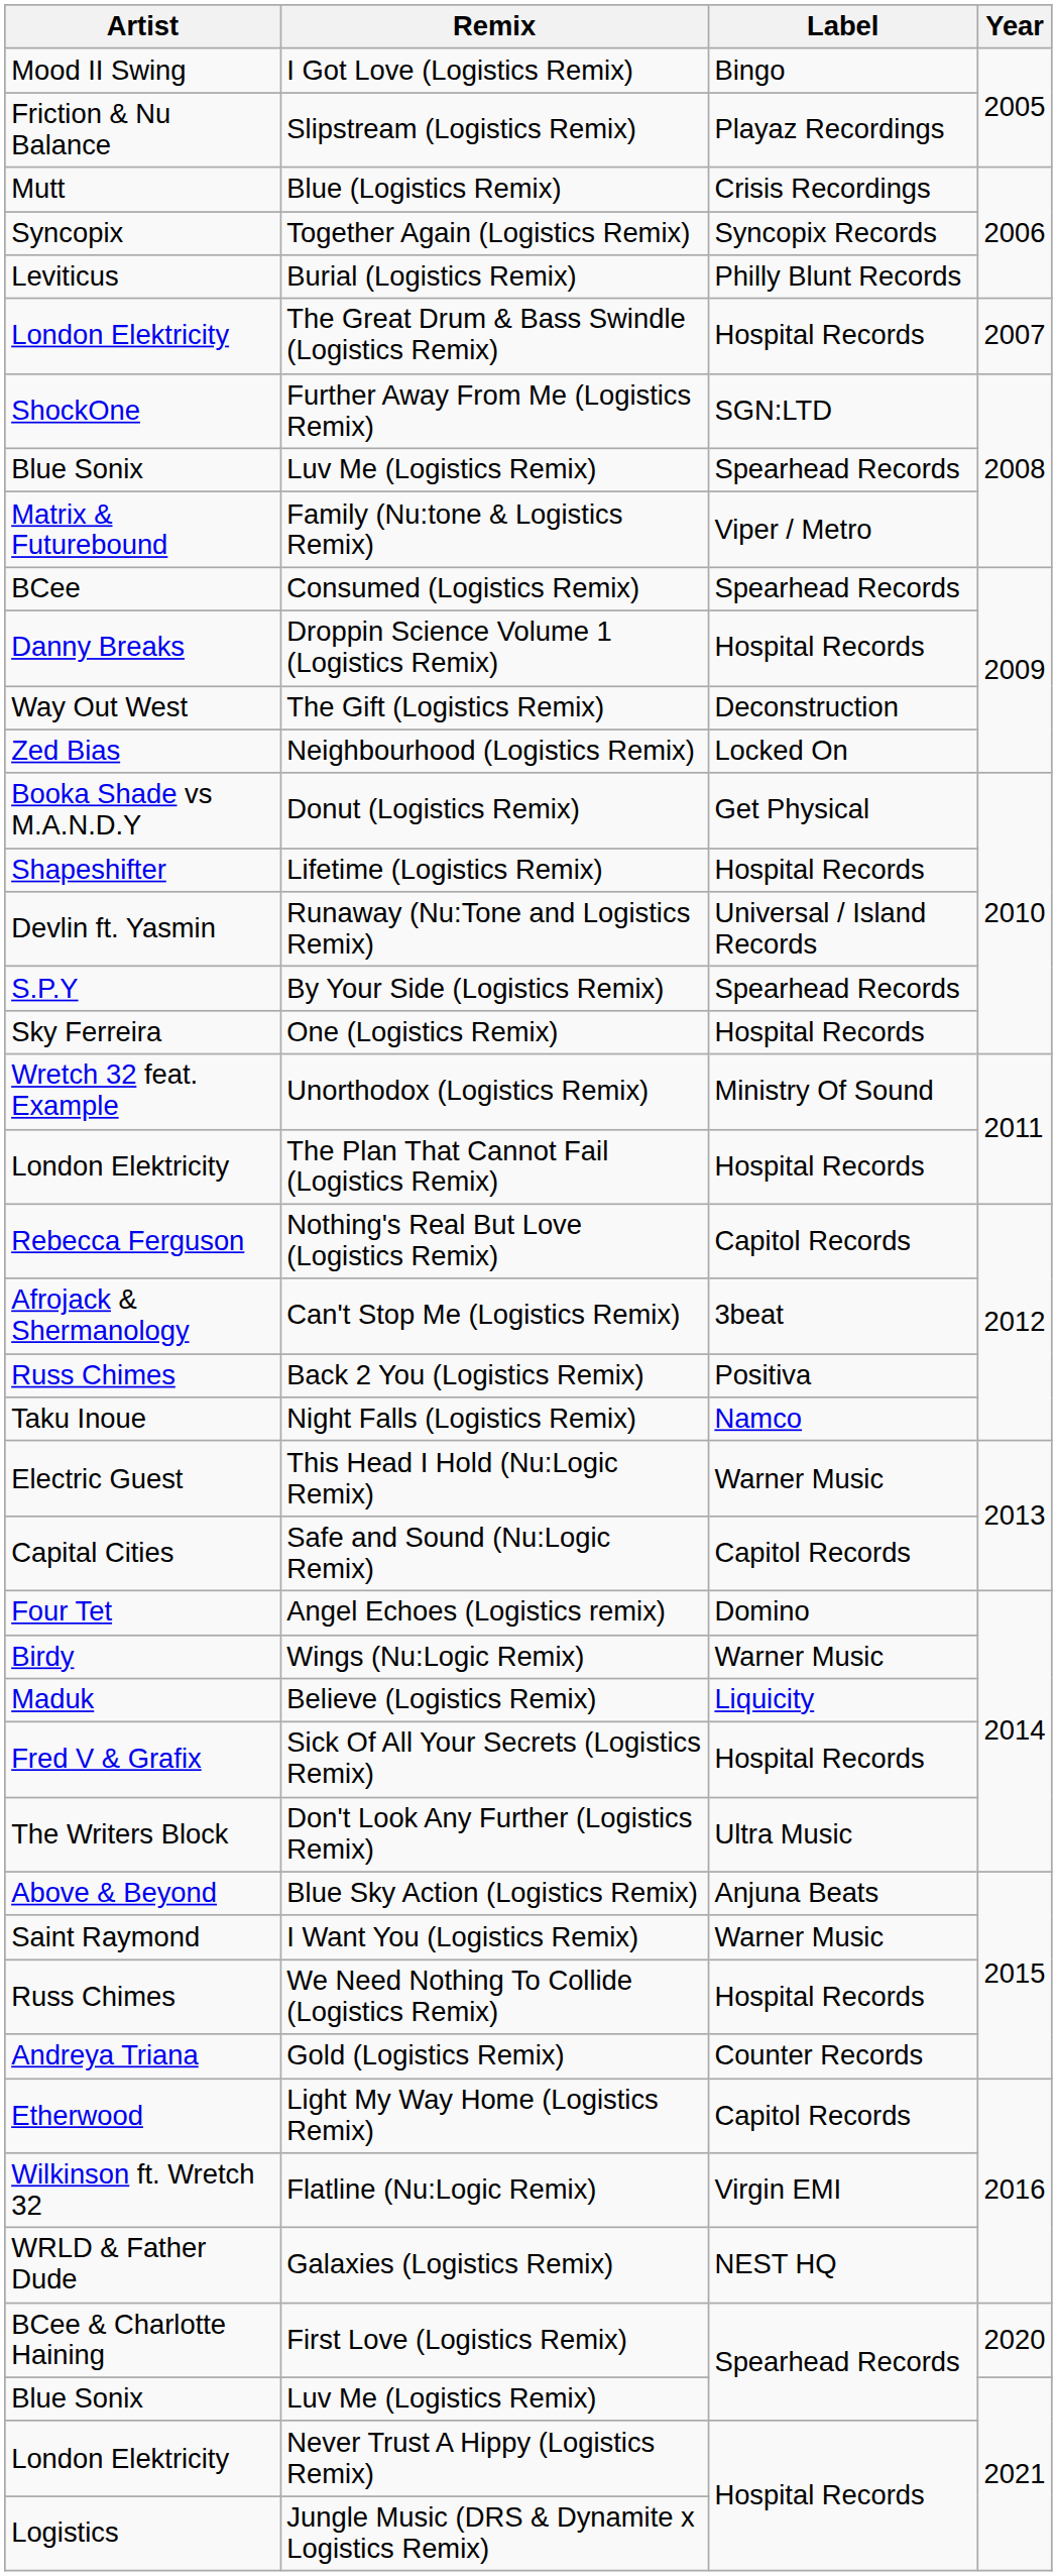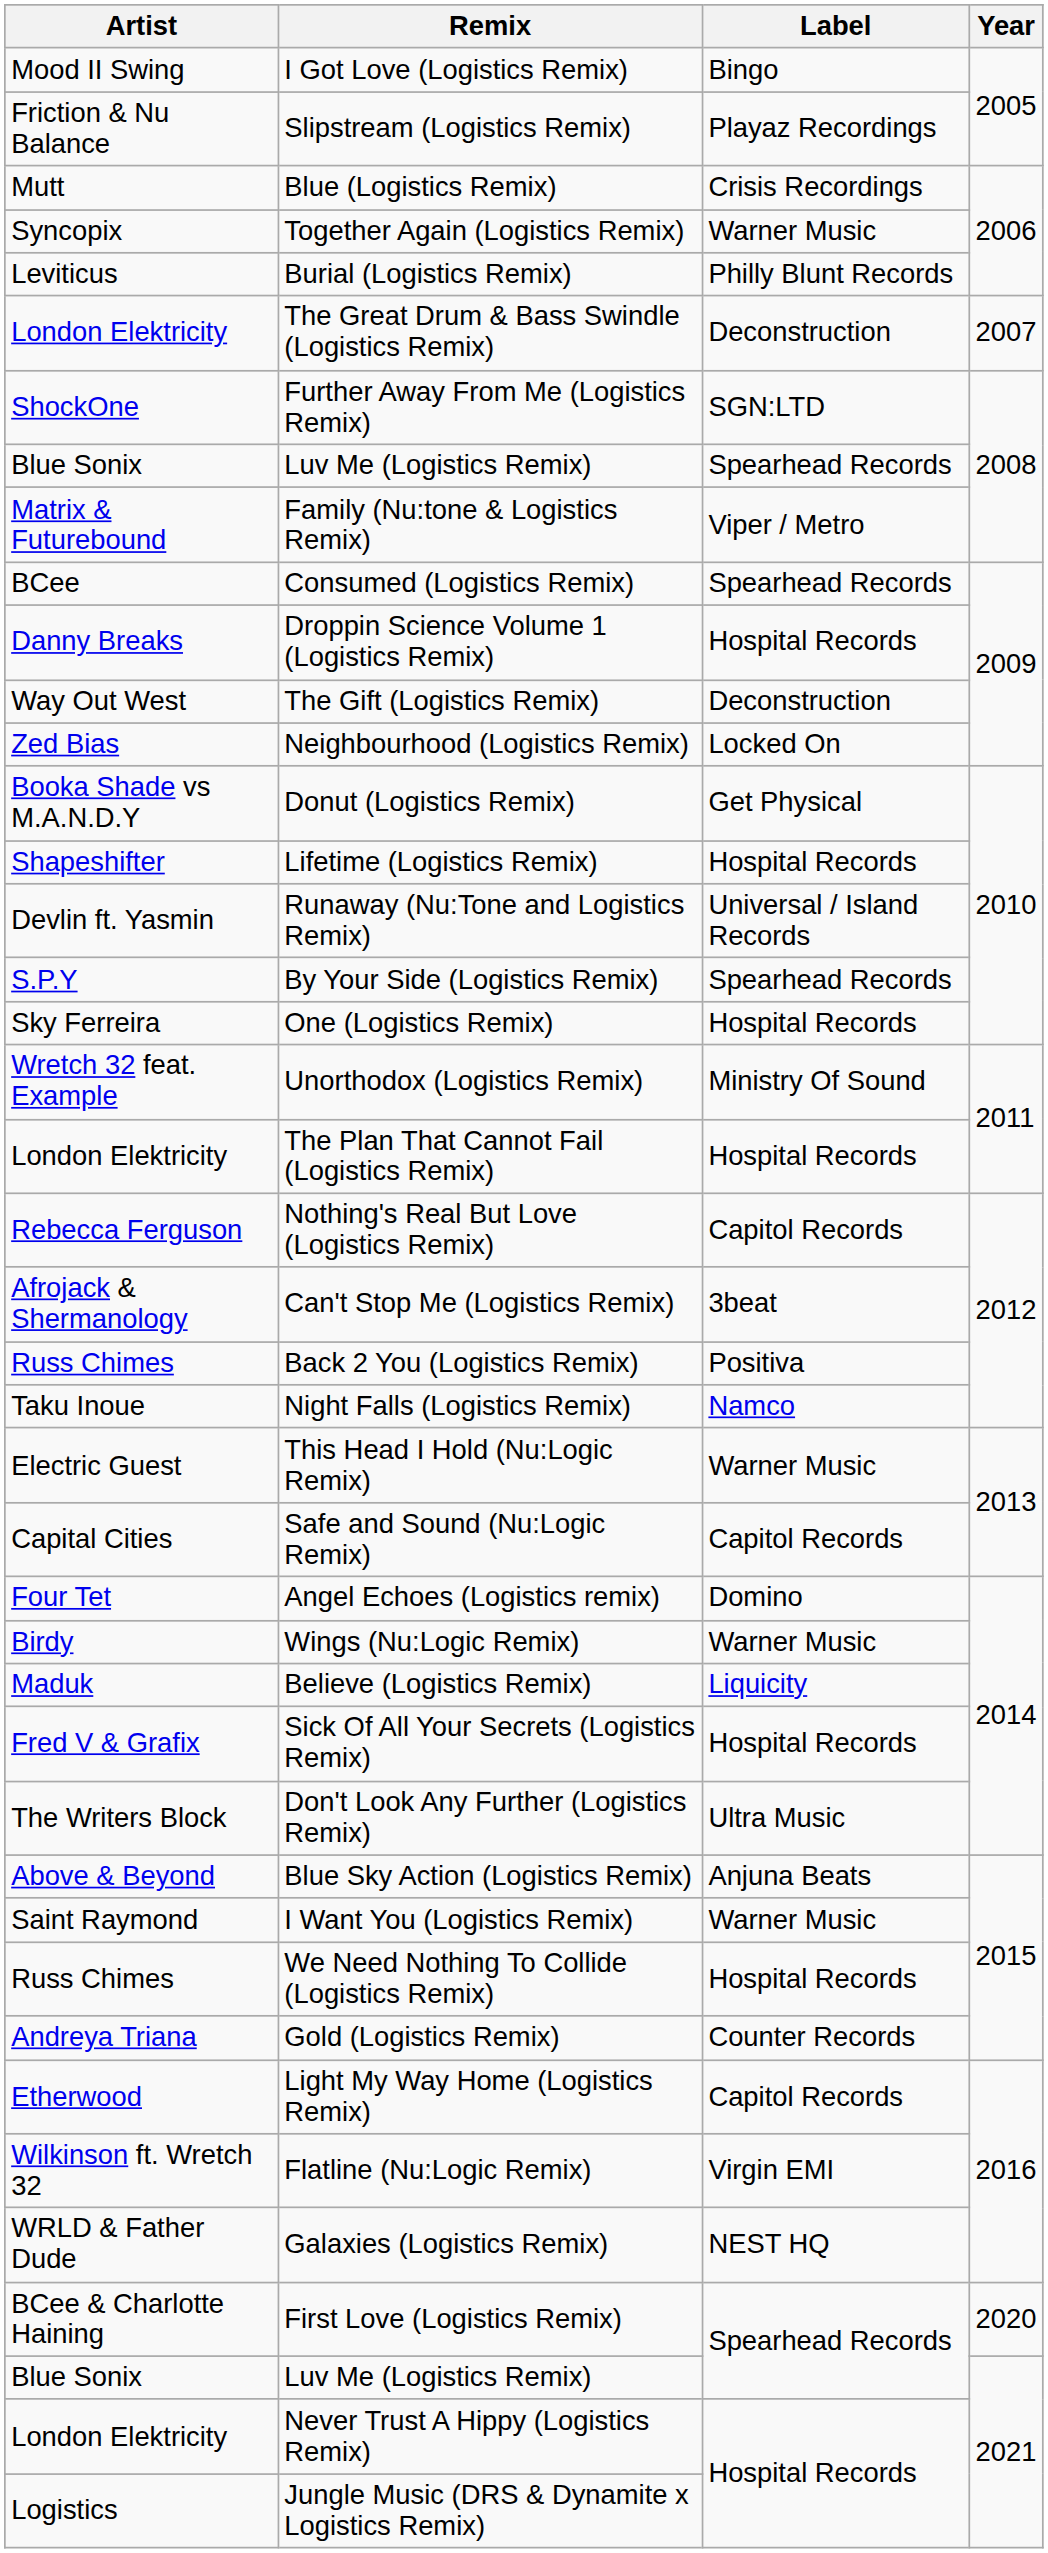 <table class="wikitable">
 <tr>
 <th>Artist</th>
 <th>Remix</th>
 <th>Label</th>
 <th>Year</th>
 </tr>
 <tr>
 <td>Mood II Swing</td>
 <td>I Got Love (Logistics Remix)</td>
 <td>Bingo</td>
 <td rowspan="2">2005</td>
 </tr>
 <tr>
 <td>Friction & Nu Balance</td>
 <td>Slipstream (Logistics Remix)</td>
 <td>Playaz Recordings</td>
 </tr>
 <tr>
 <td>Mutt</td>
 <td>Blue (Logistics Remix)</td>
 <td>Crisis Recordings</td>
 <td rowspan="3">2006</td>
 </tr>
 <tr>
 <td>Syncopix</td>
 <td>Together Again (Logistics Remix)</td>
-<td>Syncopix Records</td>
+<td>Warner Music</td>
 </tr>
 <tr>
 <td>Leviticus</td>
 <td>Burial (Logistics Remix)</td>
 <td>Philly Blunt Records</td>
 </tr>
 <tr>
 <td><a href='#'>London Elektricity</a></td>
 <td>The Great Drum & Bass Swindle (Logistics Remix)</td>
-<td>Hospital Records</td>
+<td>Deconstruction</td>
 <td>2007</td>
 </tr>
 <tr>
 <td><a href='#'>ShockOne</a></td>
 <td>Further Away From Me (Logistics Remix)</td>
 <td>SGN:LTD</td>
 <td rowspan="3">2008</td>
 </tr>
 <tr>
 <td>Blue Sonix</td>
 <td>Luv Me (Logistics Remix)</td>
 <td>Spearhead Records</td>
 </tr>
 <tr>
 <td><a href='#'>Matrix & Futurebound</a></td>
 <td>Family (Nu:tone & Logistics Remix)</td>
 <td>Viper / Metro</td>
 </tr>
 <tr>
 <td>BCee</td>
 <td>Consumed (Logistics Remix)</td>
 <td>Spearhead Records</td>
 <td rowspan="4">2009</td>
 </tr>
 <tr>
 <td><a href='#'>Danny Breaks</a></td>
 <td>Droppin Science Volume 1 (Logistics Remix)</td>
 <td>Hospital Records</td>
 </tr>
 <tr>
 <td>Way Out West</td>
 <td>The Gift (Logistics Remix)</td>
 <td>Deconstruction</td>
 </tr>
 <tr>
 <td><a href='#'>Zed Bias</a></td>
 <td>Neighbourhood (Logistics Remix)</td>
 <td>Locked On</td>
 </tr>
 <tr>
 <td><a href='#'>Booka Shade</a> vs M.A.N.D.Y</td>
 <td>Donut (Logistics Remix)</td>
 <td>Get Physical</td>
 <td rowspan="5">2010</td>
 </tr>
 <tr>
 <td><a href='#'>Shapeshifter</a></td>
 <td>Lifetime (Logistics Remix)</td>
 <td>Hospital Records</td>
 </tr>
 <tr>
 <td>Devlin ft. Yasmin</td>
 <td>Runaway (Nu:Tone and Logistics Remix)</td>
 <td>Universal / Island Records</td>
 </tr>
 <tr>
 <td><a href='#'>S.P.Y</a></td>
 <td>By Your Side (Logistics Remix)</td>
 <td>Spearhead Records</td>
 </tr>
 <tr>
 <td>Sky Ferreira</td>
 <td>One (Logistics Remix)</td>
 <td>Hospital Records</td>
 </tr>
 <tr>
 <td><a href='#'>Wretch 32</a> feat. <a href='#'>Example</a></td>
 <td>Unorthodox (Logistics Remix)</td>
 <td>Ministry Of Sound</td>
 <td rowspan="2">2011</td>
 </tr>
 <tr>
 <td>London Elektricity</td>
 <td>The Plan That Cannot Fail (Logistics Remix)</td>
 <td>Hospital Records</td>
 </tr>
 <tr>
 <td><a href='#'>Rebecca Ferguson</a></td>
 <td>Nothing's Real But Love (Logistics Remix)</td>
 <td>Capitol Records</td>
 <td rowspan="4">2012</td>
 </tr>
 <tr>
 <td><a href='#'>Afrojack</a> & <a href='#'>Shermanology</a></td>
 <td>Can't Stop Me (Logistics Remix)</td>
 <td>3beat</td>
 </tr>
 <tr>
 <td><a href='#'>Russ Chimes</a></td>
 <td>Back 2 You (Logistics Remix)</td>
 <td>Positiva</td>
 </tr>
 <tr>
 <td>Taku Inoue</td>
 <td>Night Falls (Logistics Remix)</td>
 <td><a href='#'>Namco</a></td>
 </tr>
 <tr>
 <td>Electric Guest</td>
 <td>This Head I Hold (Nu:Logic Remix)</td>
 <td>Warner Music</td>
 <td rowspan="2">2013</td>
 </tr>
 <tr>
 <td>Capital Cities</td>
 <td>Safe and Sound (Nu:Logic Remix)</td>
 <td>Capitol Records</td>
 </tr>
 <tr>
 <td><a href='#'>Four Tet</a></td>
 <td>Angel Echoes (Logistics remix)</td>
 <td>Domino</td>
 <td rowspan="5">2014</td>
 </tr>
 <tr>
 <td><a href='#'>Birdy</a></td>
 <td>Wings (Nu:Logic Remix)</td>
 <td>Warner Music</td>
 </tr>
 <tr>
 <td><a href='#'>Maduk</a></td>
 <td>Believe (Logistics Remix)</td>
 <td><a href='#'>Liquicity</a></td>
 </tr>
 <tr>
 <td><a href='#'>Fred V & Grafix</a></td>
 <td>Sick Of All Your Secrets (Logistics Remix)</td>
 <td>Hospital Records</td>
 </tr>
 <tr>
 <td>The Writers Block</td>
 <td>Don't Look Any Further (Logistics Remix)</td>
 <td>Ultra Music</td>
 </tr>
 <tr>
 <td><a href='#'>Above & Beyond</a></td>
 <td>Blue Sky Action (Logistics Remix)</td>
 <td>Anjuna Beats</td>
 <td rowspan="4">2015</td>
 </tr>
 <tr>
 <td>Saint Raymond</td>
 <td>I Want You (Logistics Remix)</td>
 <td>Warner Music</td>
 </tr>
 <tr>
 <td>Russ Chimes</td>
 <td>We Need Nothing To Collide (Logistics Remix)</td>
 <td>Hospital Records</td>
 </tr>
 <tr>
 <td><a href='#'>Andreya Triana</a></td>
 <td>Gold (Logistics Remix)</td>
 <td>Counter Records</td>
 </tr>
 <tr>
 <td><a href='#'>Etherwood</a></td>
 <td>Light My Way Home (Logistics Remix)</td>
 <td>Capitol Records</td>
 <td rowspan="3">2016</td>
 </tr>
 <tr>
 <td><a href='#'>Wilkinson</a> ft. Wretch 32</td>
 <td>Flatline (Nu:Logic Remix)</td>
 <td>Virgin EMI</td>
 </tr>
 <tr>
 <td>WRLD & Father Dude</td>
 <td>Galaxies (Logistics Remix)</td>
 <td>NEST HQ</td>
 </tr>
 <tr>
 <td>BCee & Charlotte Haining</td>
 <td>First Love (Logistics Remix)</td>
 <td rowspan="2">Spearhead Records</td>
 <td>2020</td>
 </tr>
 <tr>
 <td>Blue Sonix</td>
 <td>Luv Me (Logistics Remix)</td>
 <td rowspan="3">2021</td>
 </tr>
 <tr>
 <td>London Elektricity</td>
 <td>Never Trust A Hippy (Logistics Remix)</td>
 <td rowspan="2">Hospital Records</td>
 </tr>
 <tr>
 <td>Logistics</td>
 <td>Jungle Music (DRS & Dynamite x Logistics Remix)</td>
 </tr>
 </table>
